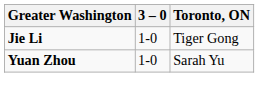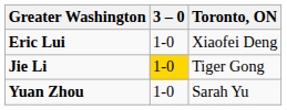 <table class="wikitable">
 <tr>
 <th>Greater Washington</th>
 <th>3 – 0</th>
 <th>Toronto, ON</th>
 </tr>
 <tr>
+<td><strong>Eric Lui</strong></td>
+<td>1-0</td>
+<td>Xiaofei Deng</td>
+</tr>
+<tr>
 <td><strong>Jie Li</strong></td>
-<td>1-0</td>
+<td style="background: gold;">1-0</td>
 <td>Tiger Gong</td>
 </tr>
 <tr>
 <td><strong>Yuan Zhou</strong></td>
 <td>1-0</td>
 <td>Sarah Yu</td>
 </tr>
 </table>
